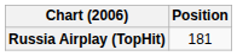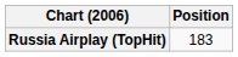 <table class="wikitable plainrowheaders" style="text-align:center">
 <tr>
 <th scope="col">Chart (2006)</th>
 <th scope="col">Position</th>
 </tr>
 <tr>
 <th scope="row">Russia Airplay (TopHit)</th>
-<td>181</td>
+<td>183</td>
 </tr>
 </table>
